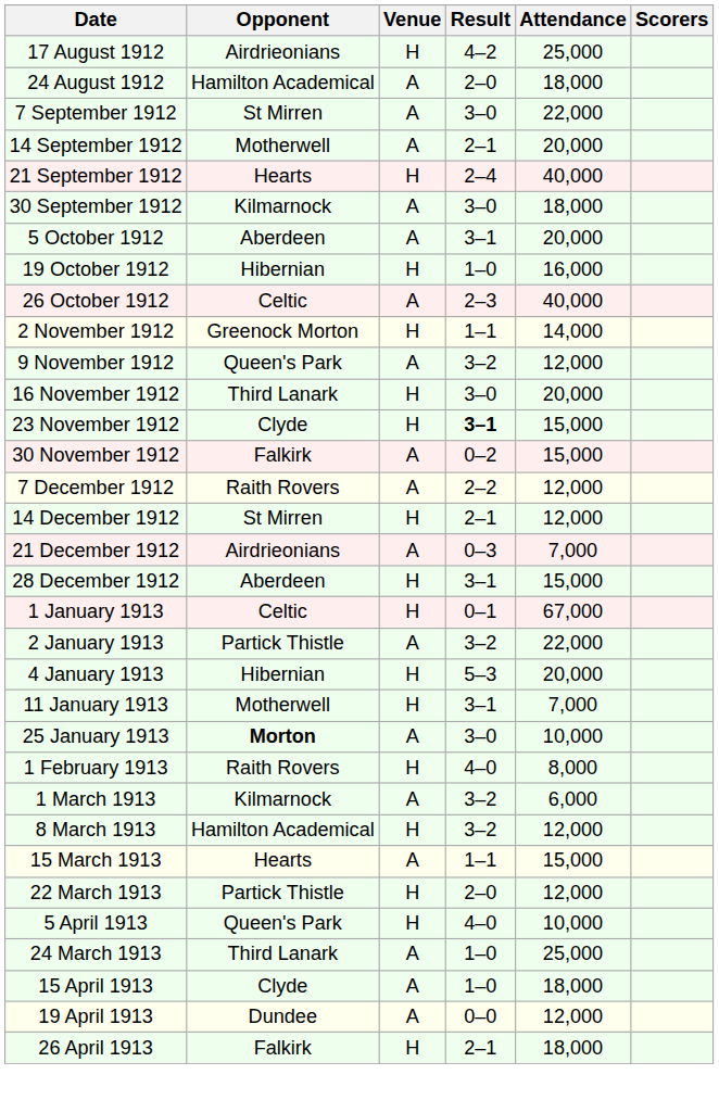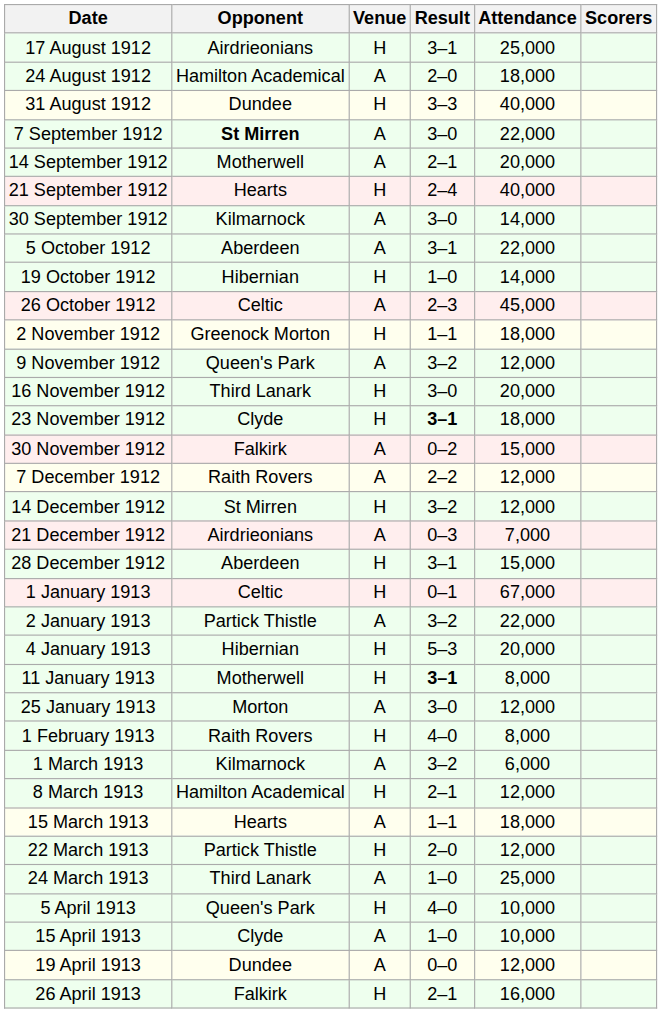 <table class="wikitable sortable" style="font-size:100%; text-align:center">
 <tr>
 <th>Date</th>
 <th>Opponent</th>
 <th>Venue</th>
 <th>Result</th>
 <th>Attendance</th>
 <th>Scorers</th>
 </tr>
 <tr bgcolor = "#EEFFEE">
 <td>17 August 1912</td>
 <td>Airdrieonians</td>
 <td>H</td>
-<td>4–2</td>
+<td>3–1</td>
 <td>25,000</td>
 <td></td>
 </tr>
 <tr bgcolor = "#EEFFEE">
 <td>24 August 1912</td>
 <td>Hamilton Academical</td>
 <td>A</td>
 <td>2–0</td>
 <td>18,000</td>
 <td></td>
 </tr>
+<tr bgcolor = "#FFFFEE">
+<td>31 August 1912</td>
+<td>Dundee</td>
+<td>H</td>
+<td>3–3</td>
+<td>40,000</td>
+<td></td>
+</tr>
 <tr bgcolor = "#EEFFEE">
 <td>7 September 1912</td>
-<td>St Mirren</td>
+<td><strong>St Mirren</strong></td>
 <td>A</td>
 <td>3–0</td>
 <td>22,000</td>
 <td></td>
 </tr>
 <tr bgcolor = "#EEFFEE">
 <td>14 September 1912</td>
 <td>Motherwell</td>
 <td>A</td>
 <td>2–1</td>
 <td>20,000</td>
 <td></td>
 </tr>
 <tr bgcolor = "#FFEEEE">
 <td>21 September 1912</td>
 <td>Hearts</td>
 <td>H</td>
 <td>2–4</td>
 <td>40,000</td>
 <td></td>
 </tr>
 <tr bgcolor = "#EEFFEE">
 <td>30 September 1912</td>
 <td>Kilmarnock</td>
 <td>A</td>
 <td>3–0</td>
-<td>18,000</td>
+<td>14,000</td>
 <td></td>
 </tr>
 <tr bgcolor = "#EEFFEE">
 <td>5 October 1912</td>
 <td>Aberdeen</td>
 <td>A</td>
 <td>3–1</td>
-<td>20,000</td>
+<td>22,000</td>
 <td></td>
 </tr>
 <tr bgcolor = "#EEFFEE">
 <td>19 October 1912</td>
 <td>Hibernian</td>
 <td>H</td>
 <td>1–0</td>
-<td>16,000</td>
+<td>14,000</td>
 <td></td>
 </tr>
 <tr bgcolor = "#FFEEEE">
 <td>26 October 1912</td>
 <td>Celtic</td>
 <td>A</td>
 <td>2–3</td>
-<td>40,000</td>
+<td>45,000</td>
 <td></td>
 </tr>
 <tr bgcolor = "#FFFFEE">
 <td>2 November 1912</td>
 <td>Greenock Morton</td>
 <td>H</td>
 <td>1–1</td>
-<td>14,000</td>
+<td>18,000</td>
 <td></td>
 </tr>
 <tr bgcolor = "#EEFFEE">
 <td>9 November 1912</td>
 <td>Queen's Park</td>
 <td>A</td>
 <td>3–2</td>
 <td>12,000</td>
 <td></td>
 </tr>
 <tr bgcolor = "#EEFFEE">
 <td>16 November 1912</td>
 <td>Third Lanark</td>
 <td>H</td>
 <td>3–0</td>
 <td>20,000</td>
 <td></td>
 </tr>
 <tr bgcolor = "#EEFFEE">
 <td>23 November 1912</td>
 <td>Clyde</td>
 <td>H</td>
 <td><strong>3–1</strong></td>
-<td>15,000</td>
+<td>18,000</td>
 <td></td>
 </tr>
 <tr bgcolor = "#FFEEEE">
 <td>30 November 1912</td>
 <td>Falkirk</td>
 <td>A</td>
 <td>0–2</td>
 <td>15,000</td>
 <td></td>
 </tr>
 <tr bgcolor = "#FFFFEE">
 <td>7 December 1912</td>
 <td>Raith Rovers</td>
 <td>A</td>
 <td>2–2</td>
 <td>12,000</td>
 <td></td>
 </tr>
 <tr bgcolor = "#EEFFEE">
 <td>14 December 1912</td>
 <td>St Mirren</td>
 <td>H</td>
-<td>2–1</td>
+<td>3–2</td>
 <td>12,000</td>
 <td></td>
 </tr>
 <tr bgcolor = "#FFEEEE">
 <td>21 December 1912</td>
 <td>Airdrieonians</td>
 <td>A</td>
 <td>0–3</td>
 <td>7,000</td>
 <td></td>
 </tr>
 <tr bgcolor = "#EEFFEE">
 <td>28 December 1912</td>
 <td>Aberdeen</td>
 <td>H</td>
 <td>3–1</td>
 <td>15,000</td>
 <td></td>
 </tr>
 <tr bgcolor = "#FFEEEE">
 <td>1 January 1913</td>
 <td>Celtic</td>
 <td>H</td>
 <td>0–1</td>
 <td>67,000</td>
 <td></td>
 </tr>
 <tr bgcolor = "#EEFFEE">
 <td>2 January 1913</td>
 <td>Partick Thistle</td>
 <td>A</td>
 <td>3–2</td>
 <td>22,000</td>
 <td></td>
 </tr>
 <tr bgcolor = "#EEFFEE">
 <td>4 January 1913</td>
 <td>Hibernian</td>
 <td>H</td>
 <td>5–3</td>
 <td>20,000</td>
 <td></td>
 </tr>
 <tr bgcolor = "#EEFFEE">
 <td>11 January 1913</td>
 <td>Motherwell</td>
 <td>H</td>
-<td>3–1</td>
-<td>7,000</td>
+<td><strong>3–1</strong></td>
+<td>8,000</td>
 <td></td>
 </tr>
 <tr bgcolor = "#EEFFEE">
 <td>25 January 1913</td>
-<td><strong>Morton</strong></td>
+<td>Morton</td>
 <td>A</td>
 <td>3–0</td>
-<td>10,000</td>
+<td>12,000</td>
 <td></td>
 </tr>
 <tr bgcolor = "#EEFFEE">
 <td>1 February 1913</td>
 <td>Raith Rovers</td>
 <td>H</td>
 <td>4–0</td>
 <td>8,000</td>
 <td></td>
 </tr>
 <tr bgcolor = "#EEFFEE">
 <td>1 March 1913</td>
 <td>Kilmarnock</td>
 <td>A</td>
 <td>3–2</td>
 <td>6,000</td>
 <td></td>
 </tr>
 <tr bgcolor = "#EEFFEE">
 <td>8 March 1913</td>
 <td>Hamilton Academical</td>
 <td>H</td>
-<td>3–2</td>
+<td>2–1</td>
 <td>12,000</td>
 <td></td>
 </tr>
 <tr bgcolor = "#FFFFEE">
 <td>15 March 1913</td>
 <td>Hearts</td>
 <td>A</td>
 <td>1–1</td>
-<td>15,000</td>
+<td>18,000</td>
 <td></td>
 </tr>
 <tr bgcolor = "#EEFFEE">
 <td>22 March 1913</td>
 <td>Partick Thistle</td>
 <td>H</td>
 <td>2–0</td>
 <td>12,000</td>
 <td></td>
 </tr>
 <tr bgcolor = "#EEFFEE">
+<td>24 March 1913</td>
+<td>Third Lanark</td>
+<td>A</td>
+<td>1–0</td>
+<td>25,000</td>
+<td></td>
+</tr>
+<tr bgcolor = "#EEFFEE">
 <td>5 April 1913</td>
 <td>Queen's Park</td>
 <td>H</td>
 <td>4–0</td>
 <td>10,000</td>
 <td></td>
 </tr>
 <tr bgcolor = "#EEFFEE">
-<td>24 March 1913</td>
-<td>Third Lanark</td>
-<td>A</td>
-<td>1–0</td>
-<td>25,000</td>
-<td></td>
-</tr>
-<tr bgcolor = "#EEFFEE">
 <td>15 April 1913</td>
 <td>Clyde</td>
 <td>A</td>
 <td>1–0</td>
-<td>18,000</td>
+<td>10,000</td>
 <td></td>
 </tr>
 <tr bgcolor = "#FFFFEE">
 <td>19 April 1913</td>
 <td>Dundee</td>
 <td>A</td>
 <td>0–0</td>
 <td>12,000</td>
 <td></td>
 </tr>
 <tr bgcolor = "#EEFFEE">
 <td>26 April 1913</td>
 <td>Falkirk</td>
 <td>H</td>
 <td>2–1</td>
-<td>18,000</td>
+<td>16,000</td>
 <td></td>
 </tr>
 </table>
